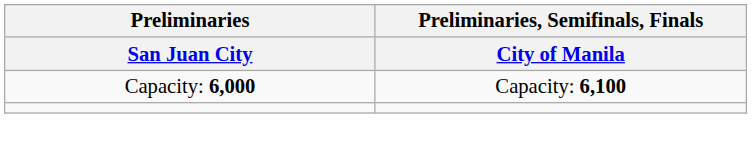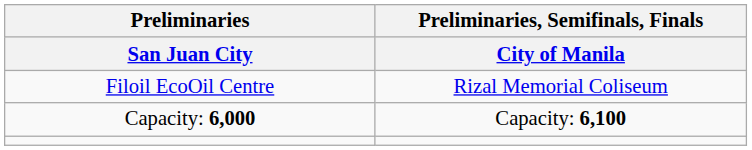 <table class="wikitable" style="text-align:center">
 <tr>
 <th width=280>Preliminaries</th>
 <th width=280>Preliminaries, Semifinals, Finals</th>
 </tr>
 <tr>
 <th><a href='#'>San Juan City</a></th>
 <th><a href='#'>City of Manila</a></th>
 </tr>
 <tr>
+<td><a href='#'>Filoil EcoOil Centre</a></td>
+<td><a href='#'>Rizal Memorial Coliseum</a></td>
+</tr>
+<tr>
 <td>Capacity: <strong>6,000</strong></td>
 <td>Capacity: <strong>6,100</strong></td>
 </tr>
 <tr>
 <td></td>
 <td></td>
 </tr>
 </table>
